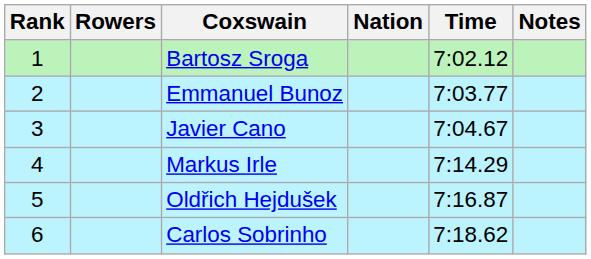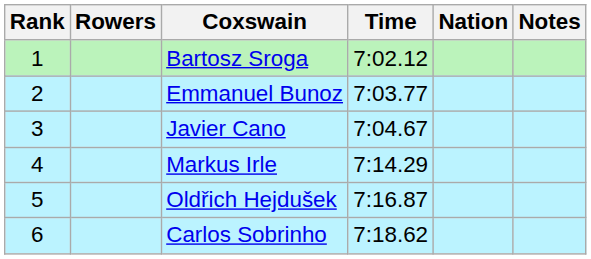 <table class="wikitable sortable" style="text-align:center">
 <tr>
 <th>Rank</th>
 <th>Rowers</th>
 <th>Coxswain</th>
+<th>Time</th>
 <th>Nation</th>
-<th>Time</th>
 <th>Notes</th>
 </tr>
 <tr bgcolor=bbf3bb>
 <td>1</td>
 <td align=left data-sort-value="Basta, Piotr"></td>
 <td align=left data-sort-value="Sroga, Bartosz"><a href='#'>Bartosz Sroga</a></td>
+<td>7:02.12</td>
 <td align=left></td>
-<td>7:02.12</td>
 <td></td>
 </tr>
 <tr bgcolor=bbf3ff>
 <td>2</td>
 <td align=left data-sort-value="Berthou, Patrick"></td>
 <td align=left data-sort-value="Bunoz, Emmanuel"><a href='#'>Emmanuel Bunoz</a></td>
+<td>7:03.77</td>
 <td align=left></td>
-<td>7:03.77</td>
 <td></td>
 </tr>
 <tr bgcolor=bbf3ff>
 <td>3</td>
 <td align=left data-sort-value="Bugarín, José Ignacio"></td>
 <td align=left data-sort-value="Cano, Javier"><a href='#'>Javier Cano</a></td>
+<td>7:04.67</td>
 <td align=left></td>
-<td>7:04.67</td>
 <td></td>
 </tr>
 <tr bgcolor=bbf3ff>
 <td>4</td>
 <td align=left data-sort-value="Kuttelwascher, Dietmar"></td>
 <td align=left data-sort-value="Irle, Markus"><a href='#'>Markus Irle</a></td>
+<td>7:14.29</td>
 <td align=left></td>
-<td>7:14.29</td>
 <td></td>
 </tr>
 <tr bgcolor=bbf3ff>
 <td>5</td>
 <td align=left data-sort-value="Dalecký, Michal"></td>
 <td align=left data-sort-value="Hejdušek, Oldřich"><a href='#'>Oldřich Hejdušek</a></td>
+<td>7:16.87</td>
 <td align=left></td>
-<td>7:16.87</td>
 <td></td>
 </tr>
 <tr bgcolor=bbf3ff>
 <td>6</td>
 <td align=left data-sort-value="Almeida, Carlos de"></td>
 <td align=left data-sort-value="Sobrinho, Carlos"><a href='#'>Carlos Sobrinho</a></td>
+<td>7:18.62</td>
 <td align=left></td>
-<td>7:18.62</td>
 <td></td>
 </tr>
 </table>
